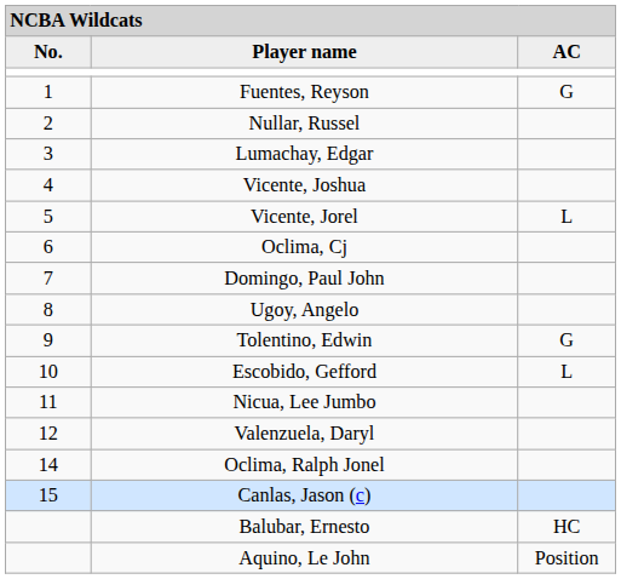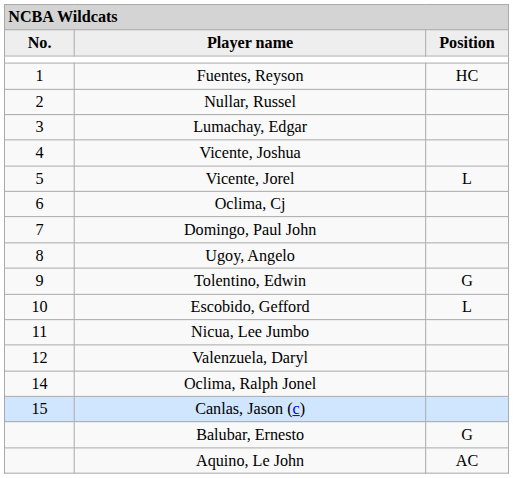 <table class='wikitable mw-collapsible mw-collapsed' style='text-align: center; width: 500px; border: none;'>
 <tr>
 <th style="background:#D4D4D4; text-align:left;" colspan=3> NCBA Wildcats</th>
 </tr>
 <tr style="background:#EEEEEE; font-weight:bold;">
 <td width=10%>No.</td>
 <td width=50%>Player name</td>
-<td align=center>AC</td>
+<td width=10%>Position</td>
 </tr>
 <tr style="background:#FFFFFF;">
 <td colspan=3 align=center></td>
 </tr>
 <tr>
 <td align=center>1</td>
 <td>Fuentes, Reyson</td>
-<td align=center>G</td>
+<td align=center>HC</td>
 </tr>
 <tr>
 <td align=center>2</td>
 <td>Nullar, Russel</td>
 <td align=center></td>
 </tr>
 <tr>
 <td align=center>3</td>
 <td>Lumachay, Edgar</td>
 <td align=center></td>
 </tr>
 <tr>
 <td align=center>4</td>
 <td>Vicente, Joshua</td>
 <td align=center></td>
 </tr>
 <tr>
 <td align=center>5</td>
 <td>Vicente, Jorel</td>
 <td align=center>L</td>
 </tr>
 <tr>
 <td align=center>6</td>
 <td>Oclima, Cj</td>
 <td align=center></td>
 </tr>
 <tr>
 <td align=center>7</td>
 <td>Domingo, Paul John</td>
 <td align=center></td>
 </tr>
 <tr>
 <td align=center>8</td>
 <td>Ugoy, Angelo</td>
 <td align=center></td>
 </tr>
 <tr>
 <td align=center>9</td>
 <td>Tolentino, Edwin</td>
 <td align=center>G</td>
 </tr>
 <tr>
 <td align=center>10</td>
 <td>Escobido, Gefford</td>
 <td align=center>L</td>
 </tr>
 <tr>
 <td align=center>11</td>
 <td>Nicua, Lee Jumbo</td>
 <td align=center></td>
 </tr>
 <tr>
 <td align=center>12</td>
 <td>Valenzuela, Daryl</td>
 <td align=center></td>
 </tr>
 <tr>
 <td align=center>14</td>
 <td>Oclima, Ralph Jonel</td>
 <td align=center></td>
 </tr>
 <tr style="background:#D0E6FF;">
 <td align=center>15</td>
 <td>Canlas, Jason (<a href='#'>c</a>)</td>
 <td align=center></td>
 </tr>
 <tr>
 <td align=center></td>
 <td>Balubar, Ernesto</td>
-<td align=center>HC</td>
+<td align=center>G</td>
 </tr>
 <tr>
 <td align=center></td>
 <td>Aquino, Le John</td>
-<td width=10%>Position</td>
+<td align=center>AC</td>
 </tr>
 <tr>
 </tr>
 </table>
